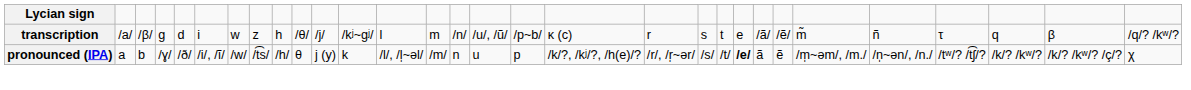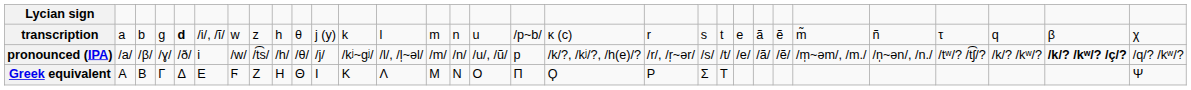 <table class="wikitable">
 <tr>
 <th>Lycian sign</th>
 <td></td>
 <td></td>
 <td></td>
 <td></td>
 <td></td>
 <td></td>
 <td></td>
 <td></td>
 <td></td>
 <td></td>
 <td></td>
 <td></td>
 <td></td>
 <td></td>
 <td></td>
 <td></td>
 <td></td>
 <td></td>
 <td></td>
 <td></td>
 <td></td>
 <td></td>
 <td></td>
 <td></td>
 <td></td>
 <td></td>
 <td></td>
 <td></td>
 <td></td>
 </tr>
 <tr>
 <th>transcription</th>
-<td>/a/</td>
-<td>/β/</td>
+<td>a</td>
+<td>b</td>
 <td>g</td>
-<td>d</td>
-<td>i</td>
+<td><strong>d</strong></td>
+<td>/i/, /ĩ/</td>
 <td>w</td>
 <td>z</td>
 <td>h</td>
-<td>/θ/</td>
-<td>/j/</td>
-<td>/kʲ~ɡʲ/</td>
+<td>θ</td>
+<td>j (y)</td>
+<td>k</td>
 <td>l</td>
 <td>m</td>
-<td>/n/</td>
-<td>/u/, /ũ/</td>
+<td>n</td>
+<td>u</td>
 <td>/p~b/</td>
 <td>κ (c)</td>
 <td>r</td>
 <td>s</td>
 <td>t</td>
 <td>e</td>
-<td>/ã/</td>
-<td>/ẽ/</td>
+<td>ã</td>
+<td>ẽ</td>
 <td>m̃</td>
 <td>ñ</td>
 <td>τ</td>
 <td>q</td>
 <td>β</td>
-<td>/q/? /kʷ/?</td>
+<td>χ</td>
 </tr>
 <tr>
 <th>pronounced (<a href='#'>IPA</a>)</th>
-<td>a</td>
-<td>b</td>
+<td>/a/</td>
+<td>/β/</td>
 <td>/ɣ/</td>
 <td>/ð/</td>
-<td>/i/, /ĩ/</td>
+<td>i</td>
 <td>/w/</td>
 <td>/t͡s/</td>
 <td>/h/</td>
-<td>θ</td>
-<td>j (y)</td>
-<td>k</td>
+<td>/θ/</td>
+<td>/j/</td>
+<td>/kʲ~ɡʲ/</td>
 <td>/l/, /l̩~əl/</td>
 <td>/m/</td>
-<td>n</td>
-<td>u</td>
+<td>/n/</td>
+<td>/u/, /ũ/</td>
 <td>p</td>
 <td>/k/?, /kʲ/?, /h(e)/?</td>
 <td>/r/, /r̩~ər/</td>
 <td>/s/</td>
 <td>/t/</td>
-<td><strong>/e/</strong></td>
-<td>ã</td>
-<td>ẽ</td>
+<td>/e/</td>
+<td>/ã/</td>
+<td>/ẽ/</td>
 <td>/m̩~əm/, /m./</td>
 <td>/n̩~ən/, /n./</td>
 <td>/tʷ/? /t͡ʃ/?</td>
 <td>/k/? /kʷ/?</td>
-<td>/k/? /kʷ/? /ç/?</td>
-<td>χ</td>
+<td><strong>/k/? /kʷ/? /ç/?</strong></td>
+<td>/q/? /kʷ/?</td>
+</tr>
+<tr>
+<th><a href='#'>Greek</a> equivalent</th>
+<td>Α</td>
+<td>Β</td>
+<td>Γ</td>
+<td>Δ</td>
+<td>Ε</td>
+<td>Ϝ</td>
+<td>Ζ</td>
+<td>Η</td>
+<td>Θ</td>
+<td>Ι</td>
+<td>Κ</td>
+<td>Λ</td>
+<td>Μ</td>
+<td>Ν</td>
+<td>Ο</td>
+<td>Π</td>
+<td>Ϙ</td>
+<td>Ρ</td>
+<td>Σ</td>
+<td>Τ</td>
+<td></td>
+<td></td>
+<td></td>
+<td></td>
+<td></td>
+<td></td>
+<td></td>
+<td></td>
+<td>Ψ</td>
 </tr>
 </table>
